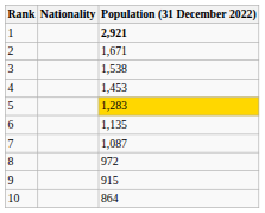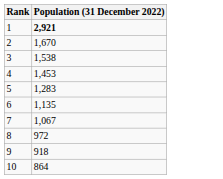 <table class="wikitable">
 <tr>
 <th>Rank</th>
-<th>Nationality</th>
 <th>Population (31 December 2022)</th>
 </tr>
 <tr>
 <td>1</td>
-<td></td>
 <td><strong>2,921</strong></td>
 </tr>
 <tr>
 <td>2</td>
-<td></td>
-<td>1,671</td>
+<td>1,670</td>
 </tr>
 <tr>
 <td>3</td>
-<td></td>
 <td>1,538</td>
 </tr>
 <tr>
 <td>4</td>
-<td></td>
 <td>1,453</td>
 </tr>
 <tr>
 <td>5</td>
-<td></td>
-<td style="background: gold;">1,283</td>
+<td>1,283</td>
 </tr>
 <tr>
 <td>6</td>
-<td></td>
 <td>1,135</td>
 </tr>
 <tr>
 <td>7</td>
-<td></td>
-<td>1,087</td>
+<td>1,067</td>
 </tr>
 <tr>
 <td>8</td>
-<td></td>
 <td>972</td>
 </tr>
 <tr>
 <td>9</td>
-<td></td>
-<td>915</td>
+<td>918</td>
 </tr>
 <tr>
 <td>10</td>
-<td></td>
 <td>864</td>
 </tr>
 </table>
